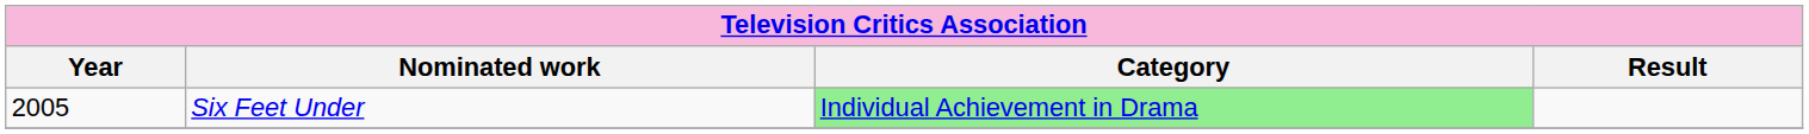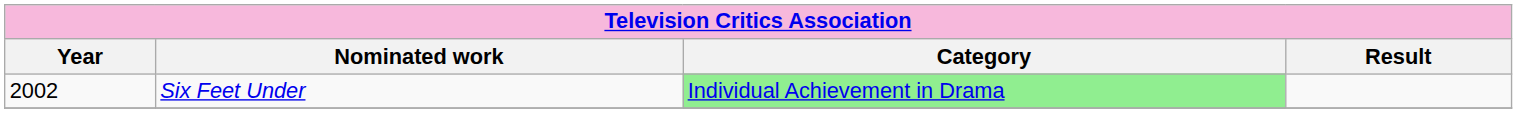 <table width="70%" class="wikitable sortable">
 <tr>
 <th colspan="4" style="background: #F7B8DC;" align="center"><a href='#'>Television Critics Association</a></th>
 </tr>
 <tr>
 <th width="10%">Year</th>
 <th width="35%">Nominated work</th>
 <th width="40%">Category</th>
 <th width="15%">Result</th>
 </tr>
 <tr>
-<td>2005</td>
+<td>2002</td>
 <td><em><a href='#'>Six Feet Under</a></em></td>
 <td style="background: lightgreen;"><a href='#'>Individual Achievement in Drama</a></td>
 <td></td>
 </tr>
 <tr>
 </tr>
 </table>
